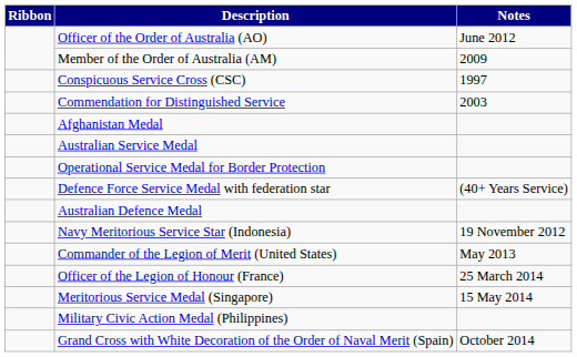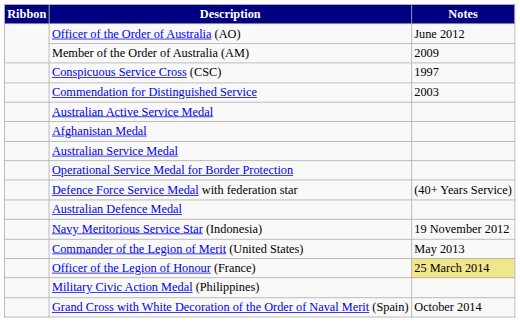 <table class="wikitable">
 <tr style="background:Navy;color:White" align="center">
 <td><strong>Ribbon</strong></td>
 <td><strong>Description</strong></td>
 <td><strong>Notes</strong></td>
 </tr>
 <tr>
 <td rowspan=2></td>
 <td><a href='#'>Officer of the Order of Australia</a> (AO)</td>
 <td>June 2012</td>
 </tr>
 <tr>
 <td>Member of the Order of Australia (AM)</td>
 <td>2009 </td>
 </tr>
 <tr>
 <td></td>
 <td><a href='#'>Conspicuous Service Cross</a> (CSC)</td>
 <td>1997 </td>
 </tr>
 <tr>
 <td></td>
 <td><a href='#'>Commendation for Distinguished Service</a></td>
 <td>2003 </td>
+</tr>
+<tr>
+<td></td>
+<td><a href='#'>Australian Active Service Medal</a></td>
+<td></td>
 </tr>
 <tr>
 <td></td>
 <td><a href='#'>Afghanistan Medal</a></td>
 <td></td>
 </tr>
 <tr>
 <td></td>
 <td><a href='#'>Australian Service Medal</a></td>
 <td></td>
 </tr>
 <tr>
 <td></td>
 <td><a href='#'>Operational Service Medal for Border Protection</a></td>
 <td></td>
 </tr>
 <tr>
 <td></td>
 <td><a href='#'>Defence Force Service Medal</a> with federation star</td>
 <td>(40+ Years Service)</td>
 </tr>
 <tr>
 <td></td>
 <td><a href='#'>Australian Defence Medal</a></td>
 <td></td>
 </tr>
 <tr>
 <td></td>
 <td><a href='#'>Navy Meritorious Service Star</a> (Indonesia)</td>
 <td>19 November 2012</td>
 </tr>
 <tr>
 <td></td>
 <td><a href='#'>Commander of the Legion of Merit</a> (United States)</td>
 <td>May 2013</td>
 </tr>
 <tr>
 <td></td>
 <td><a href='#'>Officer of the Legion of Honour</a> (France)</td>
-<td>25 March 2014</td>
-</tr>
-<tr>
-<td></td>
-<td><a href='#'>Meritorious Service Medal</a> (Singapore)</td>
-<td>15 May 2014</td>
+<td style="background: khaki;">25 March 2014</td>
 </tr>
 <tr>
 <td></td>
 <td><a href='#'>Military Civic Action Medal</a> (Philippines)</td>
 <td></td>
 </tr>
 <tr>
 <td></td>
 <td><a href='#'>Grand Cross with White Decoration of the Order of Naval Merit</a> (Spain)</td>
 <td>October 2014</td>
 </tr>
 </table>
